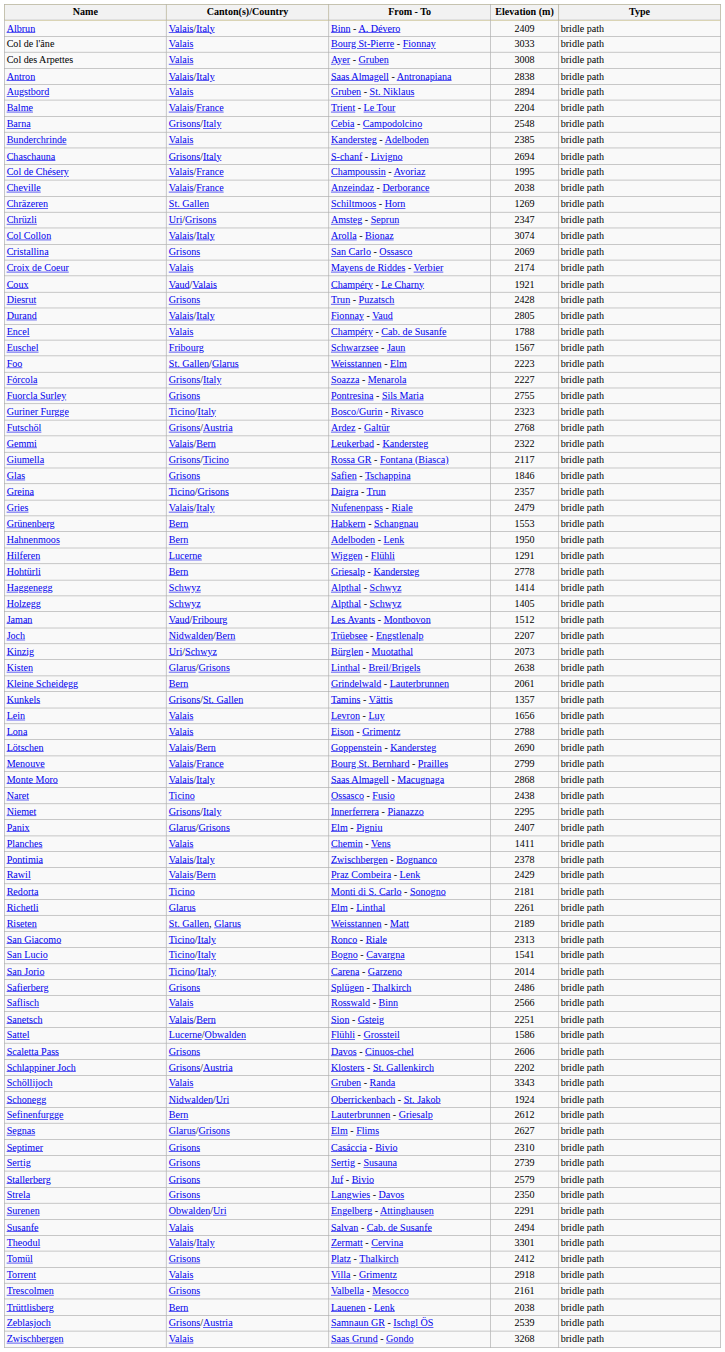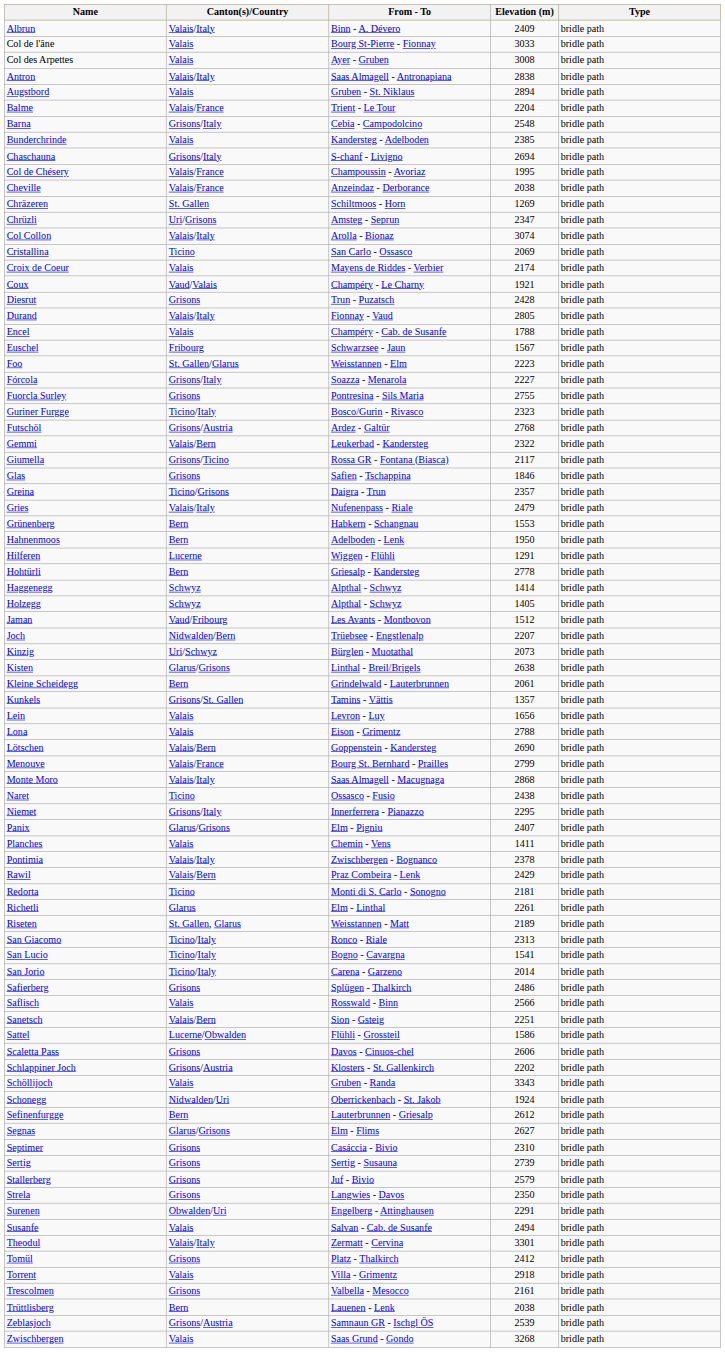 <table class="wikitable sortable">
 <tr bgcolor="#FFD701">
 <th width=250>Name</th>
 <th width=250>Canton(s)/Country</th>
 <th width=250>From - To</th>
 <th width=100>Elevation (m)</th>
 <th width=250>Type</th>
 </tr>
 <tr>
 <td><a href='#'>Albrun</a></td>
 <td><a href='#'>Valais</a>/<a href='#'>Italy</a></td>
 <td><a href='#'>Binn</a> - <a href='#'>A. Dévero</a></td>
 <td align=center>2409</td>
 <td>bridle path</td>
 </tr>
 <tr>
 <td>Col de l'âne</td>
 <td><a href='#'>Valais</a></td>
 <td><a href='#'>Bourg St-Pierre</a> - <a href='#'>Fionnay</a></td>
 <td align=center>3033</td>
 <td>bridle path</td>
 </tr>
 <tr>
 <td>Col des Arpettes</td>
 <td><a href='#'>Valais</a></td>
 <td><a href='#'>Ayer</a> - <a href='#'>Gruben</a></td>
 <td align=center>3008</td>
 <td>bridle path</td>
 </tr>
 <tr>
 <td><a href='#'>Antron</a></td>
 <td><a href='#'>Valais</a>/<a href='#'>Italy</a></td>
 <td><a href='#'>Saas Almagell</a> - <a href='#'>Antronapiana</a></td>
 <td align=center>2838</td>
 <td>bridle path</td>
 </tr>
 <tr>
 <td><a href='#'>Augstbord</a></td>
 <td><a href='#'>Valais</a></td>
 <td><a href='#'>Gruben</a> - <a href='#'>St. Niklaus</a></td>
 <td align=center>2894</td>
 <td>bridle path</td>
 </tr>
 <tr>
 <td><a href='#'>Balme</a></td>
 <td><a href='#'>Valais</a>/<a href='#'>France</a></td>
 <td><a href='#'>Trient</a> - <a href='#'>Le Tour</a></td>
 <td align=center>2204</td>
 <td>bridle path</td>
 </tr>
 <tr>
 <td><a href='#'>Barna</a></td>
 <td><a href='#'>Grisons</a>/<a href='#'>Italy</a></td>
 <td><a href='#'>Cebia</a> - <a href='#'>Campodolcino</a></td>
 <td align=center>2548</td>
 <td>bridle path</td>
 </tr>
 <tr>
 <td><a href='#'>Bunderchrinde</a></td>
 <td><a href='#'>Valais</a></td>
 <td><a href='#'>Kandersteg</a> - <a href='#'>Adelboden</a></td>
 <td align=center>2385</td>
 <td>bridle path</td>
 </tr>
 <tr>
 <td><a href='#'>Chaschauna</a></td>
 <td><a href='#'>Grisons</a>/<a href='#'>Italy</a></td>
 <td><a href='#'>S-chanf</a> - <a href='#'>Livigno</a></td>
 <td align=center>2694</td>
 <td>bridle path</td>
 </tr>
 <tr>
 <td><a href='#'>Col de Chésery</a></td>
 <td><a href='#'>Valais</a>/<a href='#'>France</a></td>
 <td><a href='#'>Champoussin</a> - <a href='#'>Avoriaz</a></td>
 <td align=center>1995</td>
 <td>bridle path</td>
 </tr>
 <tr>
 <td><a href='#'>Cheville</a></td>
 <td><a href='#'>Valais</a>/<a href='#'>France</a></td>
 <td><a href='#'>Anzeindaz</a> - <a href='#'>Derborance</a></td>
 <td align=center>2038</td>
 <td>bridle path</td>
 </tr>
 <tr>
 <td><a href='#'>Chräzeren</a></td>
 <td><a href='#'>St. Gallen</a></td>
 <td><a href='#'>Schiltmoos</a> - <a href='#'>Horn</a></td>
 <td align=center>1269</td>
 <td>bridle path</td>
 </tr>
 <tr>
 <td><a href='#'>Chrüzli</a></td>
 <td><a href='#'>Uri</a>/<a href='#'>Grisons</a></td>
 <td><a href='#'>Amsteg</a> - <a href='#'>Seprun</a></td>
 <td align=center>2347</td>
 <td>bridle path</td>
 </tr>
 <tr>
 <td><a href='#'>Col Collon</a></td>
 <td><a href='#'>Valais</a>/<a href='#'>Italy</a></td>
 <td><a href='#'>Arolla</a> - <a href='#'>Bionaz</a></td>
 <td align=center>3074</td>
 <td>bridle path</td>
 </tr>
 <tr>
 <td><a href='#'>Cristallina</a></td>
-<td><a href='#'>Grisons</a></td>
+<td><a href='#'>Ticino</a></td>
 <td><a href='#'>San Carlo</a> - <a href='#'>Ossasco</a></td>
 <td align=center>2069</td>
 <td>bridle path</td>
 </tr>
 <tr>
 <td><a href='#'>Croix de Coeur</a></td>
 <td><a href='#'>Valais</a></td>
 <td><a href='#'>Mayens de Riddes</a> - <a href='#'>Verbier</a></td>
 <td align=center>2174</td>
 <td>bridle path</td>
 </tr>
 <tr>
 <td><a href='#'>Coux</a></td>
 <td><a href='#'>Vaud</a>/<a href='#'>Valais</a></td>
 <td><a href='#'>Champéry</a> - <a href='#'>Le Charny</a></td>
 <td align=center>1921</td>
 <td>bridle path</td>
 </tr>
 <tr>
 <td><a href='#'>Diesrut</a></td>
 <td><a href='#'>Grisons</a></td>
 <td><a href='#'>Trun</a> - <a href='#'>Puzatsch</a></td>
 <td align=center>2428</td>
 <td>bridle path</td>
 </tr>
 <tr>
 <td><a href='#'>Durand</a></td>
 <td><a href='#'>Valais</a>/<a href='#'>Italy</a></td>
 <td><a href='#'>Fionnay</a> - <a href='#'>Vaud</a></td>
 <td align=center>2805</td>
 <td>bridle path</td>
 </tr>
 <tr>
 <td><a href='#'>Encel</a></td>
 <td><a href='#'>Valais</a></td>
 <td><a href='#'>Champéry</a> - <a href='#'>Cab. de Susanfe</a></td>
 <td align=center>1788</td>
 <td>bridle path</td>
 </tr>
 <tr>
 <td><a href='#'>Euschel</a></td>
 <td><a href='#'>Fribourg</a></td>
 <td><a href='#'>Schwarzsee</a> - <a href='#'>Jaun</a></td>
 <td align=center>1567</td>
 <td>bridle path</td>
 </tr>
 <tr>
 <td><a href='#'>Foo</a></td>
 <td><a href='#'>St. Gallen</a>/<a href='#'>Glarus</a></td>
 <td><a href='#'>Weisstannen</a> - <a href='#'>Elm</a></td>
 <td align=center>2223</td>
 <td>bridle path</td>
 </tr>
 <tr>
 <td><a href='#'>Fórcola</a></td>
 <td><a href='#'>Grisons</a>/<a href='#'>Italy</a></td>
 <td><a href='#'>Soazza</a> - <a href='#'>Menarola</a></td>
 <td align=center>2227</td>
 <td>bridle path</td>
 </tr>
 <tr>
 <td><a href='#'>Fuorcla Surley</a></td>
 <td><a href='#'>Grisons</a></td>
 <td><a href='#'>Pontresina</a> - <a href='#'>Sils Maria</a></td>
 <td align=center>2755</td>
 <td>bridle path</td>
 </tr>
 <tr>
 <td><a href='#'>Guriner Furgge</a></td>
 <td><a href='#'>Ticino</a>/<a href='#'>Italy</a></td>
 <td><a href='#'>Bosco/Gurin</a> - <a href='#'>Rivasco</a></td>
 <td align=center>2323</td>
 <td>bridle path</td>
 </tr>
 <tr>
 <td><a href='#'>Futschöl</a></td>
 <td><a href='#'>Grisons</a>/<a href='#'>Austria</a></td>
 <td><a href='#'>Ardez</a> - <a href='#'>Galtür</a></td>
 <td align=center>2768</td>
 <td>bridle path</td>
 </tr>
 <tr>
 <td><a href='#'>Gemmi</a></td>
 <td><a href='#'>Valais</a>/<a href='#'>Bern</a></td>
 <td><a href='#'>Leukerbad</a> - <a href='#'>Kandersteg</a></td>
 <td align=center>2322</td>
 <td>bridle path</td>
 </tr>
 <tr>
 <td><a href='#'>Giumella</a></td>
 <td><a href='#'>Grisons</a>/<a href='#'>Ticino</a></td>
 <td><a href='#'>Rossa GR</a> - <a href='#'>Fontana (Biasca)</a></td>
 <td align=center>2117</td>
 <td>bridle path</td>
 </tr>
 <tr>
 <td><a href='#'>Glas</a></td>
 <td><a href='#'>Grisons</a></td>
 <td><a href='#'>Safien</a> - <a href='#'>Tschappina</a></td>
 <td align=center>1846</td>
 <td>bridle path</td>
 </tr>
 <tr>
 <td><a href='#'>Greina</a></td>
 <td><a href='#'>Ticino</a>/<a href='#'>Grisons</a></td>
 <td><a href='#'>Daigra</a> - <a href='#'>Trun</a></td>
 <td align=center>2357</td>
 <td>bridle path</td>
 </tr>
 <tr>
 <td><a href='#'>Gries</a></td>
 <td><a href='#'>Valais</a>/<a href='#'>Italy</a></td>
 <td><a href='#'>Nufenenpass</a> - <a href='#'>Riale</a></td>
 <td align=center>2479</td>
 <td>bridle path</td>
 </tr>
 <tr>
 <td><a href='#'>Grünenberg</a></td>
 <td><a href='#'>Bern</a></td>
 <td><a href='#'>Habkern</a> - <a href='#'>Schangnau</a></td>
 <td align=center>1553</td>
 <td>bridle path</td>
 </tr>
 <tr>
 <td><a href='#'>Hahnenmoos</a></td>
 <td><a href='#'>Bern</a></td>
 <td><a href='#'>Adelboden</a> - <a href='#'>Lenk</a></td>
 <td align=center>1950</td>
 <td>bridle path</td>
 </tr>
 <tr>
 <td><a href='#'>Hilferen</a></td>
 <td><a href='#'>Lucerne</a></td>
 <td><a href='#'>Wiggen</a> - <a href='#'>Flühli</a></td>
 <td align=center>1291</td>
 <td>bridle path</td>
 </tr>
 <tr>
 <td><a href='#'>Hohtürli</a></td>
 <td><a href='#'>Bern</a></td>
 <td><a href='#'>Griesalp</a> - <a href='#'>Kandersteg</a></td>
 <td align=center>2778</td>
 <td>bridle path</td>
 </tr>
 <tr>
 <td><a href='#'>Haggenegg</a></td>
 <td><a href='#'>Schwyz</a></td>
 <td><a href='#'>Alpthal</a> - <a href='#'>Schwyz</a></td>
 <td align=center>1414</td>
 <td>bridle path</td>
 </tr>
 <tr>
 <td><a href='#'>Holzegg</a></td>
 <td><a href='#'>Schwyz</a></td>
 <td><a href='#'>Alpthal</a> - <a href='#'>Schwyz</a></td>
 <td align=center>1405</td>
 <td>bridle path</td>
 </tr>
 <tr>
 <td><a href='#'>Jaman</a></td>
 <td><a href='#'>Vaud</a>/<a href='#'>Fribourg</a></td>
 <td><a href='#'>Les Avants</a> - <a href='#'>Montbovon</a></td>
 <td align=center>1512</td>
 <td>bridle path</td>
 </tr>
 <tr>
 <td><a href='#'>Joch</a></td>
 <td><a href='#'>Nidwalden</a>/<a href='#'>Bern</a></td>
 <td><a href='#'>Trüebsee</a> - <a href='#'>Engstlenalp</a></td>
 <td align=center>2207</td>
 <td>bridle path</td>
 </tr>
 <tr>
 <td><a href='#'>Kinzig</a></td>
 <td><a href='#'>Uri</a>/<a href='#'>Schwyz</a></td>
 <td><a href='#'>Bürglen</a> - <a href='#'>Muotathal</a></td>
 <td align=center>2073</td>
 <td>bridle path</td>
 </tr>
 <tr>
 <td><a href='#'>Kisten</a></td>
 <td><a href='#'>Glarus</a>/<a href='#'>Grisons</a></td>
 <td><a href='#'>Linthal</a> - <a href='#'>Breil/Brigels</a></td>
 <td align=center>2638</td>
 <td>bridle path</td>
 </tr>
 <tr>
 <td><a href='#'>Kleine Scheidegg</a></td>
 <td><a href='#'>Bern</a></td>
 <td><a href='#'>Grindelwald</a> - <a href='#'>Lauterbrunnen</a></td>
 <td align=center>2061</td>
 <td>bridle path</td>
 </tr>
 <tr>
 <td><a href='#'>Kunkels</a></td>
 <td><a href='#'>Grisons</a>/<a href='#'>St. Gallen</a></td>
 <td><a href='#'>Tamins</a> - <a href='#'>Vättis</a></td>
 <td align=center>1357</td>
 <td>bridle path</td>
 </tr>
 <tr>
 <td><a href='#'>Lein</a></td>
 <td><a href='#'>Valais</a></td>
 <td><a href='#'>Levron</a> - <a href='#'>Luy</a></td>
 <td align=center>1656</td>
 <td>bridle path</td>
 </tr>
 <tr>
 <td><a href='#'>Lona</a></td>
 <td><a href='#'>Valais</a></td>
 <td><a href='#'>Eison</a> - <a href='#'>Grimentz</a></td>
 <td align=center>2788</td>
 <td>bridle path</td>
 </tr>
 <tr>
 <td><a href='#'>Lötschen</a></td>
 <td><a href='#'>Valais</a>/<a href='#'>Bern</a></td>
 <td><a href='#'>Goppenstein</a> - <a href='#'>Kandersteg</a></td>
 <td align=center>2690</td>
 <td>bridle path</td>
 </tr>
 <tr>
 <td><a href='#'>Menouve</a></td>
 <td><a href='#'>Valais</a>/<a href='#'>France</a></td>
 <td><a href='#'>Bourg St. Bernhard</a> - <a href='#'>Prailles</a></td>
 <td align=center>2799</td>
 <td>bridle path</td>
 </tr>
 <tr>
 <td><a href='#'>Monte Moro</a></td>
 <td><a href='#'>Valais</a>/<a href='#'>Italy</a></td>
 <td><a href='#'>Saas Almagell</a> - <a href='#'>Macugnaga</a></td>
 <td align=center>2868</td>
 <td>bridle path</td>
 </tr>
 <tr>
 <td><a href='#'>Naret</a></td>
 <td><a href='#'>Ticino</a></td>
 <td><a href='#'>Ossasco</a> - <a href='#'>Fusio</a></td>
 <td align=center>2438</td>
 <td>bridle path</td>
 </tr>
 <tr>
 <td><a href='#'>Niemet</a></td>
 <td><a href='#'>Grisons</a>/<a href='#'>Italy</a></td>
 <td><a href='#'>Innerferrera</a> - <a href='#'>Pianazzo</a></td>
 <td align=center>2295</td>
 <td>bridle path</td>
 </tr>
 <tr>
 <td><a href='#'>Panix</a></td>
 <td><a href='#'>Glarus</a>/<a href='#'>Grisons</a></td>
 <td><a href='#'>Elm</a> - <a href='#'>Pigniu</a></td>
 <td align=center>2407</td>
 <td>bridle path</td>
 </tr>
 <tr>
 <td><a href='#'>Planches</a></td>
 <td><a href='#'>Valais</a></td>
 <td><a href='#'>Chemin</a> - <a href='#'>Vens</a></td>
 <td align=center>1411</td>
 <td>bridle path</td>
 </tr>
 <tr>
 <td><a href='#'>Pontimia</a></td>
 <td><a href='#'>Valais</a>/<a href='#'>Italy</a></td>
 <td><a href='#'>Zwischbergen</a> - <a href='#'>Bognanco</a></td>
 <td align=center>2378</td>
 <td>bridle path</td>
 </tr>
 <tr>
 <td><a href='#'>Rawil</a></td>
 <td><a href='#'>Valais</a>/<a href='#'>Bern</a></td>
 <td><a href='#'>Praz Combeira</a> - <a href='#'>Lenk</a></td>
 <td align=center>2429</td>
 <td>bridle path</td>
 </tr>
 <tr>
 <td><a href='#'>Redorta</a></td>
 <td><a href='#'>Ticino</a></td>
 <td><a href='#'>Monti di S. Carlo</a> - <a href='#'>Sonogno</a></td>
 <td align=center>2181</td>
 <td>bridle path</td>
 </tr>
 <tr>
 <td><a href='#'>Richetli</a></td>
 <td><a href='#'>Glarus</a></td>
 <td><a href='#'>Elm</a> - <a href='#'>Linthal</a></td>
 <td align=center>2261</td>
 <td>bridle path</td>
 </tr>
 <tr>
 <td><a href='#'>Riseten</a></td>
 <td><a href='#'>St. Gallen</a>, <a href='#'>Glarus</a></td>
 <td><a href='#'>Weisstannen</a> - <a href='#'>Matt</a></td>
 <td align=center>2189</td>
 <td>bridle path</td>
 </tr>
 <tr>
 <td><a href='#'>San Giacomo</a></td>
 <td><a href='#'>Ticino</a>/<a href='#'>Italy</a></td>
 <td><a href='#'>Ronco</a> - <a href='#'>Riale</a></td>
 <td align=center>2313</td>
 <td>bridle path</td>
 </tr>
 <tr>
 <td><a href='#'>San Lucio</a></td>
 <td><a href='#'>Ticino</a>/<a href='#'>Italy</a></td>
 <td><a href='#'>Bogno</a> - <a href='#'>Cavargna</a></td>
 <td align=center>1541</td>
 <td>bridle path</td>
 </tr>
 <tr>
 <td><a href='#'>San Jorio</a></td>
 <td><a href='#'>Ticino</a>/<a href='#'>Italy</a></td>
 <td><a href='#'>Carena</a> - <a href='#'>Garzeno</a></td>
 <td align=center>2014</td>
 <td>bridle path</td>
 </tr>
 <tr>
 <td><a href='#'>Safierberg</a></td>
 <td><a href='#'>Grisons</a></td>
 <td><a href='#'>Splügen</a> - <a href='#'>Thalkirch</a></td>
 <td align=center>2486</td>
 <td>bridle path</td>
 </tr>
 <tr>
 <td><a href='#'>Saflisch</a></td>
 <td><a href='#'>Valais</a></td>
 <td><a href='#'>Rosswald</a> - <a href='#'>Binn</a></td>
 <td align=center>2566</td>
 <td>bridle path</td>
 </tr>
 <tr>
 <td><a href='#'>Sanetsch</a></td>
 <td><a href='#'>Valais</a>/<a href='#'>Bern</a></td>
 <td><a href='#'>Sion</a> - <a href='#'>Gsteig</a></td>
 <td align=center>2251</td>
 <td>bridle path</td>
 </tr>
 <tr>
 <td><a href='#'>Sattel</a></td>
 <td><a href='#'>Lucerne</a>/<a href='#'>Obwalden</a></td>
 <td><a href='#'>Flühli</a> - <a href='#'>Grossteil</a></td>
 <td align=center>1586</td>
 <td>bridle path</td>
 </tr>
 <tr>
 <td><a href='#'>Scaletta Pass</a></td>
 <td><a href='#'>Grisons</a></td>
 <td><a href='#'>Davos</a> - <a href='#'>Cinuos-chel</a></td>
 <td align=center>2606</td>
 <td>bridle path</td>
 </tr>
 <tr>
 <td><a href='#'>Schlappiner Joch</a></td>
 <td><a href='#'>Grisons</a>/<a href='#'>Austria</a></td>
 <td><a href='#'>Klosters</a> - <a href='#'>St. Gallenkirch</a></td>
 <td align=center>2202</td>
 <td>bridle path</td>
 </tr>
 <tr>
 <td><a href='#'>Schöllijoch</a></td>
 <td><a href='#'>Valais</a></td>
 <td><a href='#'>Gruben</a> - <a href='#'>Randa</a></td>
 <td align=center>3343</td>
 <td>bridle path</td>
 </tr>
 <tr>
 <td><a href='#'>Schonegg</a></td>
 <td><a href='#'>Nidwalden</a>/<a href='#'>Uri</a></td>
 <td><a href='#'>Oberrickenbach</a> - <a href='#'>St. Jakob</a></td>
 <td align=center>1924</td>
 <td>bridle path</td>
 </tr>
 <tr>
 <td><a href='#'>Sefinenfurgge</a></td>
 <td><a href='#'>Bern</a></td>
 <td><a href='#'>Lauterbrunnen</a> - <a href='#'>Griesalp</a></td>
 <td align=center>2612</td>
 <td>bridle path</td>
 </tr>
 <tr>
 <td><a href='#'>Segnas</a></td>
 <td><a href='#'>Glarus</a>/<a href='#'>Grisons</a></td>
 <td><a href='#'>Elm</a> - <a href='#'>Flims</a></td>
 <td align=center>2627</td>
 <td>bridle path</td>
 </tr>
 <tr>
 <td><a href='#'>Septimer</a></td>
 <td><a href='#'>Grisons</a></td>
 <td><a href='#'>Casáccia</a> - <a href='#'>Bivio</a></td>
 <td align=center>2310</td>
 <td>bridle path</td>
 </tr>
 <tr>
 <td><a href='#'>Sertig</a></td>
 <td><a href='#'>Grisons</a></td>
 <td><a href='#'>Sertig</a> - <a href='#'>Susauna</a></td>
 <td align=center>2739</td>
 <td>bridle path</td>
 </tr>
 <tr>
 <td><a href='#'>Stallerberg</a></td>
 <td><a href='#'>Grisons</a></td>
 <td><a href='#'>Juf</a> - <a href='#'>Bivio</a></td>
 <td align=center>2579</td>
 <td>bridle path</td>
 </tr>
 <tr>
 <td><a href='#'>Strela</a></td>
 <td><a href='#'>Grisons</a></td>
 <td><a href='#'>Langwies</a> - <a href='#'>Davos</a></td>
 <td align=center>2350</td>
 <td>bridle path</td>
 </tr>
 <tr>
 <td><a href='#'>Surenen</a></td>
 <td><a href='#'>Obwalden</a>/<a href='#'>Uri</a></td>
 <td><a href='#'>Engelberg</a> - <a href='#'>Attinghausen</a></td>
 <td align=center>2291</td>
 <td>bridle path</td>
 </tr>
 <tr>
 <td><a href='#'>Susanfe</a></td>
 <td><a href='#'>Valais</a></td>
 <td><a href='#'>Salvan</a> - <a href='#'>Cab. de Susanfe</a></td>
 <td align=center>2494</td>
 <td>bridle path</td>
 </tr>
 <tr>
 <td><a href='#'>Theodul</a></td>
 <td><a href='#'>Valais</a>/<a href='#'>Italy</a></td>
 <td><a href='#'>Zermatt</a> - <a href='#'>Cervina</a></td>
 <td align=center>3301</td>
 <td>bridle path</td>
 </tr>
 <tr>
 <td><a href='#'>Tomül</a></td>
 <td><a href='#'>Grisons</a></td>
 <td><a href='#'>Platz</a> - <a href='#'>Thalkirch</a></td>
 <td align=center>2412</td>
 <td>bridle path</td>
 </tr>
 <tr>
 <td><a href='#'>Torrent</a></td>
 <td><a href='#'>Valais</a></td>
 <td><a href='#'>Villa</a> - <a href='#'>Grimentz</a></td>
 <td align=center>2918</td>
 <td>bridle path</td>
 </tr>
 <tr>
 <td><a href='#'>Trescolmen</a></td>
 <td><a href='#'>Grisons</a></td>
 <td><a href='#'>Valbella</a> - <a href='#'>Mesocco</a></td>
 <td align=center>2161</td>
 <td>bridle path</td>
 </tr>
 <tr>
 <td><a href='#'>Trüttlisberg</a></td>
 <td><a href='#'>Bern</a></td>
 <td><a href='#'>Lauenen</a> - <a href='#'>Lenk</a></td>
 <td align=center>2038</td>
 <td>bridle path</td>
 </tr>
 <tr>
 <td><a href='#'>Zeblasjoch</a></td>
 <td><a href='#'>Grisons</a>/<a href='#'>Austria</a></td>
 <td><a href='#'>Samnaun GR</a> - <a href='#'>Ischgl ÖS</a></td>
 <td align=center>2539</td>
 <td>bridle path</td>
 </tr>
 <tr>
 <td><a href='#'>Zwischbergen</a></td>
 <td><a href='#'>Valais</a></td>
 <td><a href='#'>Saas Grund</a> - <a href='#'>Gondo</a></td>
 <td align=center>3268</td>
 <td>bridle path</td>
 </tr>
 </table>
